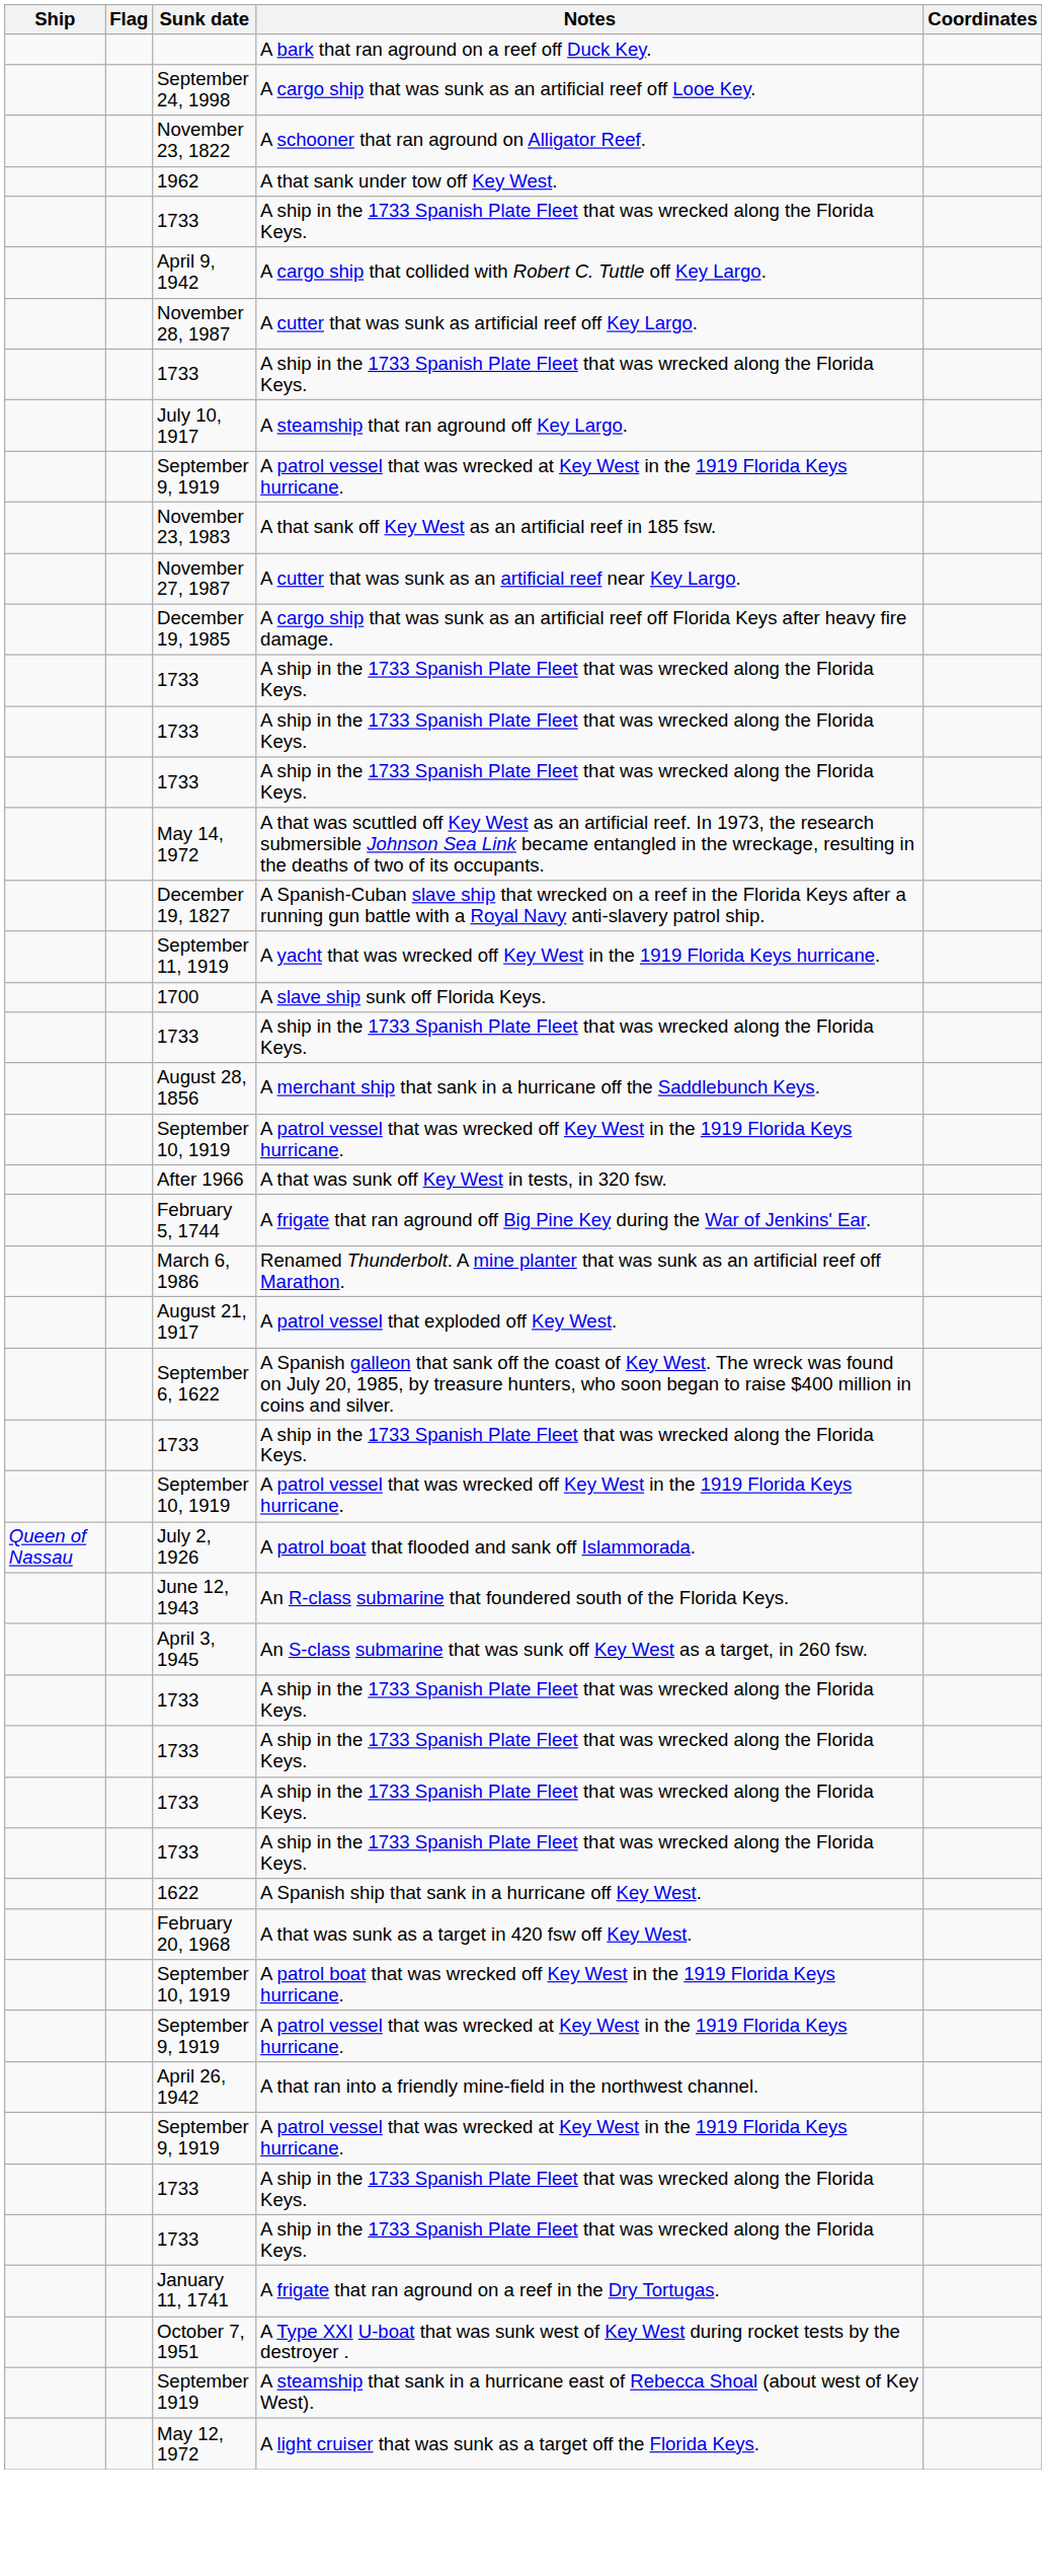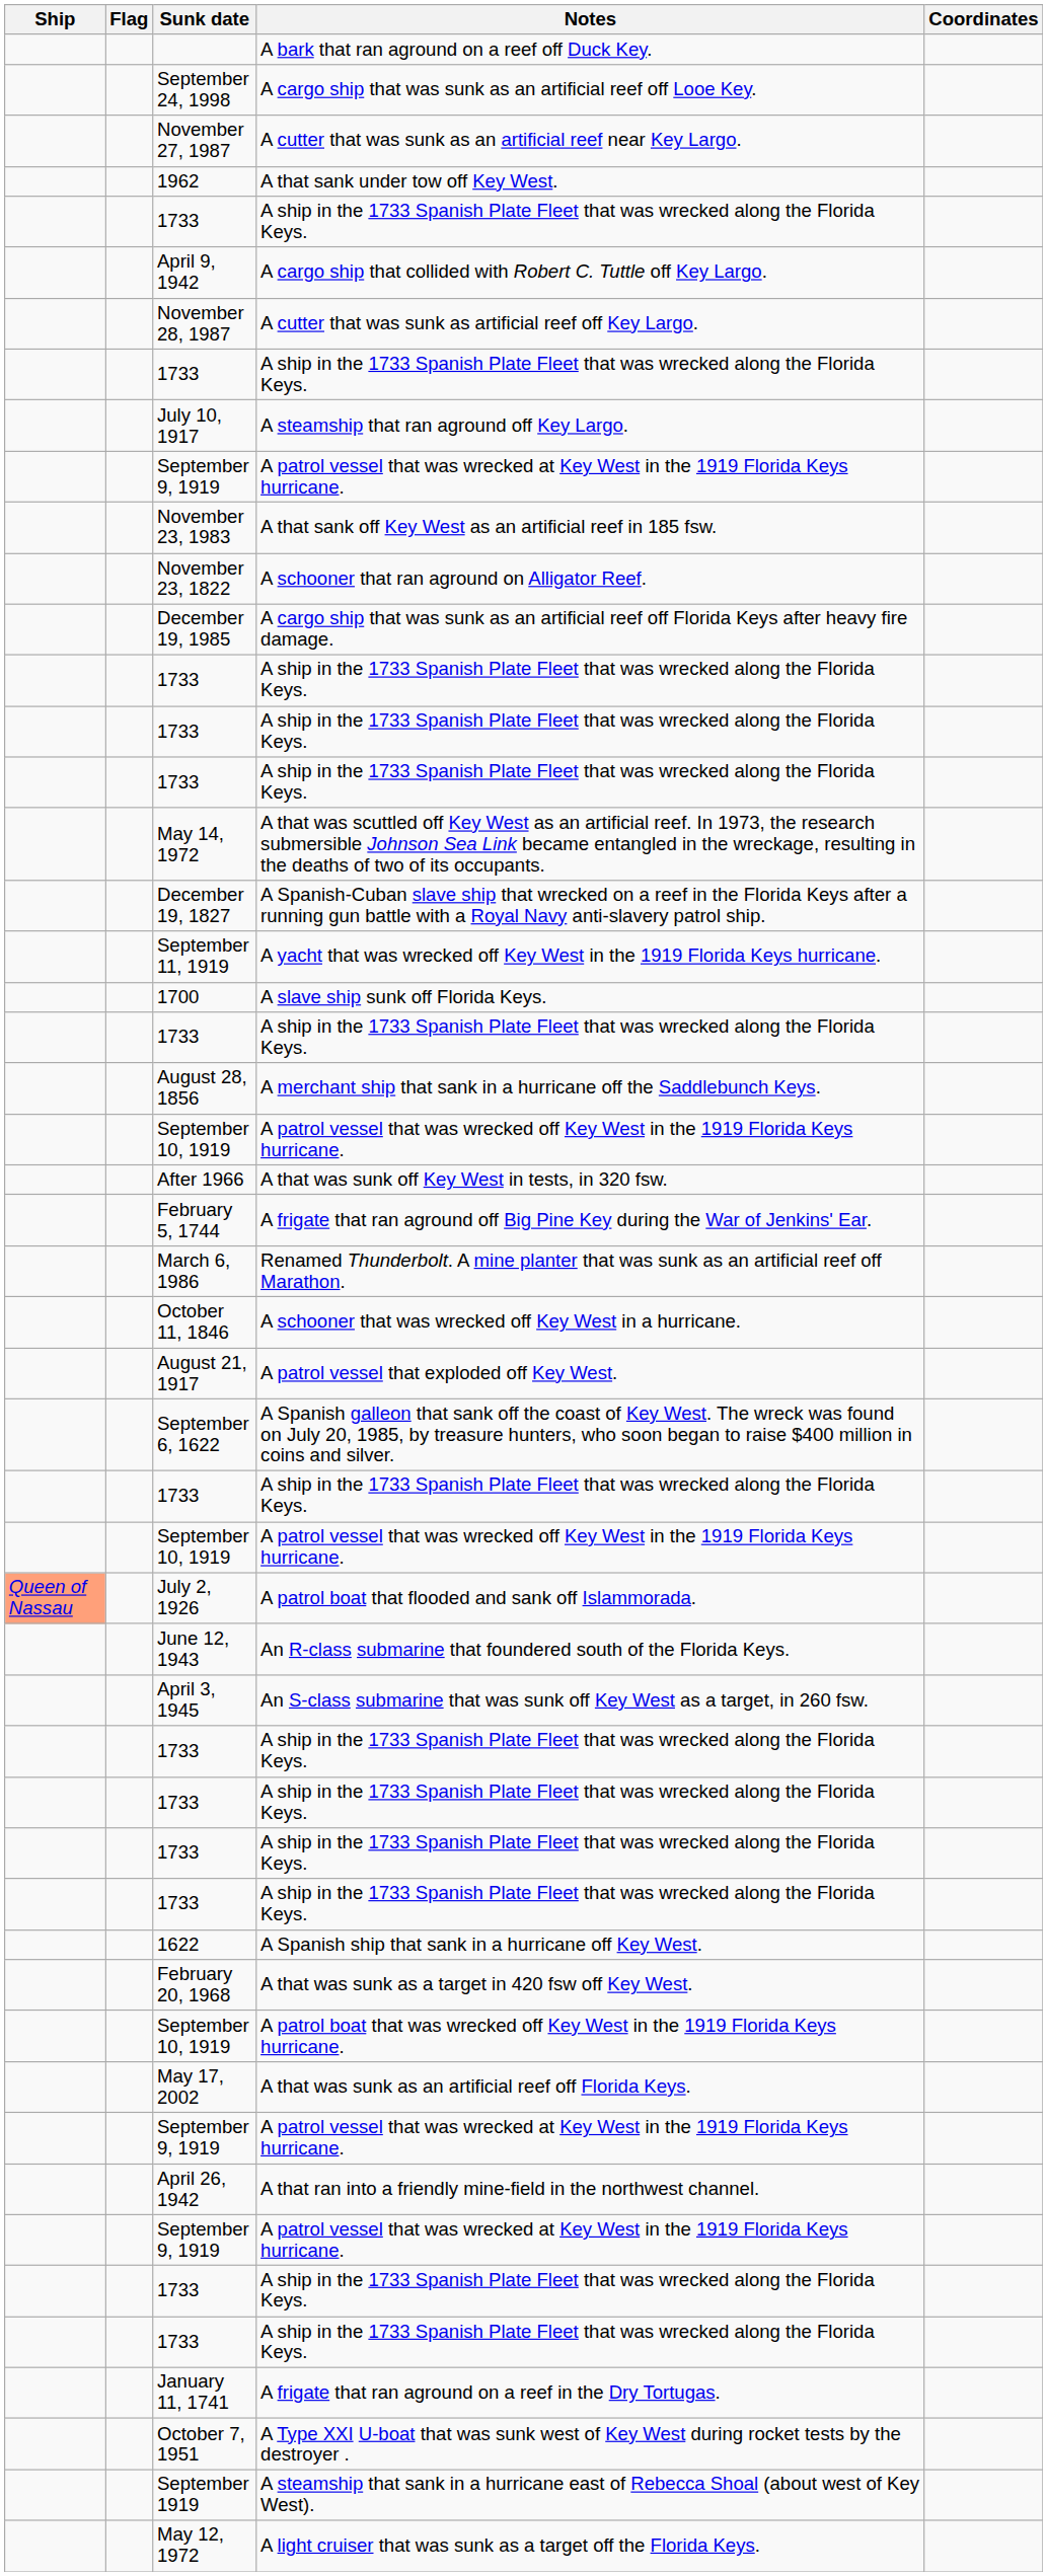 <table class=wikitable | style = "width:100%">
 <tr>
 <th style="width:10%">Ship</th>
 <th>Flag</th>
 <th style="width:10%">Sunk date</th>
 <th style="width:70%">Notes</th>
 <th style="width:10%">Coordinates</th>
 </tr>
 <tr>
 <td></td>
 <td></td>
 <td></td>
 <td>A <a href='#'>bark</a> that ran aground on a reef off <a href='#'>Duck Key</a>.</td>
 <td></td>
 </tr>
 <tr>
 <td></td>
 <td></td>
 <td>September 24, 1998</td>
 <td>A <a href='#'>cargo ship</a> that was sunk as an artificial reef off <a href='#'>Looe Key</a>.</td>
 <td></td>
 </tr>
 <tr>
 <td></td>
 <td></td>
-<td>November 23, 1822</td>
-<td>A <a href='#'>schooner</a> that ran aground on <a href='#'>Alligator Reef</a>.</td>
+<td>November 27, 1987</td>
+<td>A  <a href='#'>cutter</a> that was sunk as an <a href='#'>artificial reef</a> near <a href='#'>Key Largo</a>.</td>
 <td></td>
 </tr>
 <tr>
 <td></td>
 <td></td>
 <td>1962</td>
 <td>A  that sank under tow off <a href='#'>Key West</a>.</td>
 <td></td>
 </tr>
 <tr>
 <td></td>
 <td></td>
 <td>1733</td>
 <td>A ship in the <a href='#'>1733 Spanish Plate Fleet</a> that was wrecked along the Florida Keys.</td>
 <td></td>
 </tr>
 <tr>
 <td></td>
 <td></td>
 <td>April 9, 1942</td>
 <td>A <a href='#'>cargo ship</a> that collided with <em>Robert C. Tuttle</em> off <a href='#'>Key Largo</a>.</td>
 <td></td>
 </tr>
 <tr>
 <td></td>
 <td></td>
 <td>November 28, 1987</td>
 <td>A  <a href='#'>cutter</a> that was sunk as artificial reef off <a href='#'>Key Largo</a>.</td>
 <td></td>
 </tr>
 <tr>
 <td></td>
 <td></td>
 <td>1733</td>
 <td>A ship in the <a href='#'>1733 Spanish Plate Fleet</a> that was wrecked along the Florida Keys.</td>
 <td></td>
 </tr>
 <tr>
 <td></td>
 <td></td>
 <td>July 10, 1917</td>
 <td>A <a href='#'>steamship</a> that ran aground off <a href='#'>Key Largo</a>.</td>
 <td></td>
 </tr>
 <tr>
 <td></td>
 <td></td>
 <td>September 9, 1919</td>
 <td>A <a href='#'>patrol vessel</a> that was wrecked at <a href='#'>Key West</a> in the <a href='#'>1919 Florida Keys hurricane</a>.</td>
 <td></td>
 </tr>
 <tr>
 <td></td>
 <td></td>
 <td>November 23, 1983</td>
 <td>A  that sank off <a href='#'>Key West</a> as an artificial reef in 185 fsw.</td>
 <td></td>
 </tr>
 <tr>
 <td></td>
 <td></td>
-<td>November 27, 1987</td>
-<td>A  <a href='#'>cutter</a> that was sunk as an <a href='#'>artificial reef</a> near <a href='#'>Key Largo</a>.</td>
+<td>November 23, 1822</td>
+<td>A <a href='#'>schooner</a> that ran aground on <a href='#'>Alligator Reef</a>.</td>
 <td></td>
 </tr>
 <tr>
 <td></td>
 <td></td>
 <td>December 19, 1985</td>
 <td>A <a href='#'>cargo ship</a> that was sunk as an artificial reef off Florida Keys after heavy fire damage.</td>
 <td></td>
 </tr>
 <tr>
 <td></td>
 <td></td>
 <td>1733</td>
 <td>A ship in the <a href='#'>1733 Spanish Plate Fleet</a> that was wrecked along the Florida Keys.</td>
 <td></td>
 </tr>
 <tr>
 <td></td>
 <td></td>
 <td>1733</td>
 <td>A ship in the <a href='#'>1733 Spanish Plate Fleet</a> that was wrecked along the Florida Keys.</td>
 <td></td>
 </tr>
 <tr>
 <td></td>
 <td></td>
 <td>1733</td>
 <td>A ship in the <a href='#'>1733 Spanish Plate Fleet</a> that was wrecked along the Florida Keys.</td>
 <td></td>
 </tr>
 <tr>
 <td></td>
 <td></td>
 <td>May 14, 1972</td>
 <td>A  that was scuttled off <a href='#'>Key West</a> as an artificial reef. In 1973, the research submersible <em><a href='#'>Johnson Sea Link</a></em> became entangled in the wreckage, resulting in the deaths of two of its occupants.</td>
 <td></td>
 </tr>
 <tr>
 <td></td>
 <td></td>
 <td>December 19, 1827</td>
 <td>A Spanish-Cuban <a href='#'>slave ship</a> that wrecked on a reef in the Florida Keys after a running gun battle with a <a href='#'>Royal Navy</a> anti-slavery patrol ship.</td>
 <td></td>
 </tr>
 <tr>
 <td></td>
 <td></td>
 <td>September 11, 1919</td>
 <td>A <a href='#'>yacht</a> that was wrecked off <a href='#'>Key West</a> in the <a href='#'>1919 Florida Keys hurricane</a>.</td>
 <td></td>
 </tr>
 <tr>
 <td></td>
 <td></td>
 <td>1700</td>
 <td>A <a href='#'>slave ship</a> sunk off Florida Keys.</td>
 <td></td>
 </tr>
 <tr>
 <td></td>
 <td></td>
 <td>1733</td>
 <td>A ship in the <a href='#'>1733 Spanish Plate Fleet</a> that was wrecked along the Florida Keys.</td>
 <td></td>
 </tr>
 <tr>
 <td></td>
 <td></td>
 <td>August 28, 1856</td>
 <td>A <a href='#'>merchant ship</a> that sank in a hurricane off the <a href='#'>Saddlebunch Keys</a>.</td>
 <td></td>
 </tr>
 <tr>
 <td></td>
 <td></td>
 <td>September 10, 1919</td>
 <td>A <a href='#'>patrol vessel</a> that was wrecked off <a href='#'>Key West</a> in the <a href='#'>1919 Florida Keys hurricane</a>.</td>
 <td></td>
 </tr>
 <tr>
 <td></td>
 <td></td>
 <td>After 1966</td>
 <td>A  that was sunk off <a href='#'>Key West</a> in tests, in 320 fsw.</td>
 <td></td>
 </tr>
 <tr>
 <td></td>
 <td></td>
 <td>February 5, 1744</td>
 <td>A <a href='#'>frigate</a> that ran aground off <a href='#'>Big Pine Key</a> during the <a href='#'>War of Jenkins' Ear</a>.</td>
 <td></td>
 </tr>
 <tr>
 <td></td>
 <td></td>
 <td>March 6, 1986</td>
 <td>Renamed <em>Thunderbolt</em>. A <a href='#'>mine planter</a> that was sunk as an artificial reef off <a href='#'>Marathon</a>.</td>
 <td></td>
 </tr>
 <tr>
 <td></td>
 <td></td>
+<td>October 11, 1846</td>
+<td>A <a href='#'>schooner</a> that was wrecked off <a href='#'>Key West</a> in a hurricane.</td>
+<td></td>
+</tr>
+<tr>
+<td></td>
+<td></td>
 <td>August 21, 1917</td>
 <td>A <a href='#'>patrol vessel</a> that exploded off <a href='#'>Key West</a>.</td>
 <td></td>
 </tr>
 <tr>
 <td></td>
 <td></td>
 <td>September 6, 1622</td>
 <td>A Spanish <a href='#'>galleon</a> that sank  off the coast of <a href='#'>Key West</a>. The wreck was found on July 20, 1985, by treasure hunters, who soon began to raise $400 million in coins and silver.</td>
 <td></td>
 </tr>
 <tr>
 <td></td>
 <td></td>
 <td>1733</td>
 <td>A ship in the <a href='#'>1733 Spanish Plate Fleet</a> that was wrecked along the Florida Keys.</td>
 <td></td>
 </tr>
 <tr>
 <td></td>
 <td></td>
 <td>September 10, 1919</td>
 <td>A <a href='#'>patrol vessel</a> that was wrecked off <a href='#'>Key West</a> in the <a href='#'>1919 Florida Keys hurricane</a>.</td>
 <td></td>
 </tr>
 <tr>
-<td><em><a href='#'>Queen of Nassau</a></em></td>
+<td style="background: lightsalmon;"><em><a href='#'>Queen of Nassau</a></em></td>
 <td></td>
 <td>July 2, 1926</td>
 <td>A <a href='#'>patrol boat</a> that flooded and sank off <a href='#'>Islammorada</a>.</td>
 <td></td>
 </tr>
 <tr>
 <td></td>
 <td></td>
 <td>June 12, 1943</td>
 <td>An <a href='#'>R-class</a> <a href='#'>submarine</a> that foundered south of the Florida Keys.</td>
 <td></td>
 </tr>
 <tr>
 <td></td>
 <td></td>
 <td>April 3, 1945</td>
 <td>An <a href='#'>S-class</a> <a href='#'>submarine</a> that was sunk off <a href='#'>Key West</a> as a target, in 260 fsw.</td>
 <td></td>
 </tr>
 <tr>
 <td></td>
 <td></td>
 <td>1733</td>
 <td>A ship in the <a href='#'>1733 Spanish Plate Fleet</a> that was wrecked along the Florida Keys.</td>
 <td></td>
 </tr>
 <tr>
 <td></td>
 <td></td>
 <td>1733</td>
 <td>A ship in the <a href='#'>1733 Spanish Plate Fleet</a> that was wrecked along the Florida Keys.</td>
 <td></td>
 </tr>
 <tr>
 <td></td>
 <td></td>
 <td>1733</td>
 <td>A ship in the <a href='#'>1733 Spanish Plate Fleet</a> that was wrecked along the Florida Keys.</td>
 <td></td>
 </tr>
 <tr>
 <td></td>
 <td></td>
 <td>1733</td>
 <td>A ship in the <a href='#'>1733 Spanish Plate Fleet</a> that was wrecked along the Florida Keys.</td>
 <td></td>
 </tr>
 <tr>
 <td></td>
 <td></td>
 <td>1622</td>
 <td>A Spanish ship that sank in a hurricane off <a href='#'>Key West</a>.</td>
 <td></td>
 </tr>
 <tr>
 <td></td>
 <td></td>
 <td>February 20, 1968</td>
 <td>A  that was sunk as a target in 420 fsw off <a href='#'>Key West</a>.</td>
 <td></td>
 </tr>
 <tr>
 <td></td>
 <td></td>
 <td>September 10, 1919</td>
 <td>A <a href='#'>patrol boat</a> that was wrecked off <a href='#'>Key West</a> in the <a href='#'>1919 Florida Keys hurricane</a>.</td>
 <td></td>
 </tr>
 <tr>
 <td></td>
 <td></td>
+<td>May 17, 2002</td>
+<td>A  that was sunk as an artificial reef off <a href='#'>Florida Keys</a>.</td>
+<td></td>
+</tr>
+<tr>
+<td></td>
+<td></td>
 <td>September 9, 1919</td>
 <td>A <a href='#'>patrol vessel</a> that was wrecked at <a href='#'>Key West</a> in the <a href='#'>1919 Florida Keys hurricane</a>.</td>
 <td></td>
 </tr>
 <tr>
 <td></td>
 <td></td>
 <td>April 26, 1942</td>
 <td>A  that ran into a friendly mine-field in the northwest channel.</td>
 <td></td>
 </tr>
 <tr>
 <td></td>
 <td></td>
 <td>September 9, 1919</td>
 <td>A <a href='#'>patrol vessel</a> that was wrecked at <a href='#'>Key West</a> in the <a href='#'>1919 Florida Keys hurricane</a>.</td>
 <td></td>
 </tr>
 <tr>
 <td></td>
 <td></td>
 <td>1733</td>
 <td>A ship in the <a href='#'>1733 Spanish Plate Fleet</a> that was wrecked along the Florida Keys.</td>
 <td></td>
 </tr>
 <tr>
 <td></td>
 <td></td>
 <td>1733</td>
 <td>A ship in the <a href='#'>1733 Spanish Plate Fleet</a> that was wrecked along the Florida Keys.</td>
 <td></td>
 </tr>
 <tr>
 <td></td>
 <td></td>
 <td>January 11, 1741</td>
 <td>A <a href='#'>frigate</a> that ran aground on a reef in the <a href='#'>Dry Tortugas</a>.</td>
 <td></td>
 </tr>
 <tr>
 <td></td>
 <td></td>
 <td>October 7, 1951</td>
 <td>A <a href='#'>Type XXI</a> <a href='#'>U-boat</a> that was sunk west of <a href='#'>Key West</a> during rocket tests by the destroyer .</td>
 <td></td>
 </tr>
 <tr>
 <td></td>
 <td></td>
 <td>September 1919</td>
 <td>A <a href='#'>steamship</a> that sank in a hurricane  east of <a href='#'>Rebecca Shoal</a> (about  west of Key West).</td>
 <td></td>
 </tr>
 <tr>
 <td></td>
 <td></td>
 <td>May 12, 1972</td>
 <td>A  <a href='#'>light cruiser</a> that was sunk as a target off the <a href='#'>Florida Keys</a>.</td>
 <td></td>
 </tr>
 </table>
